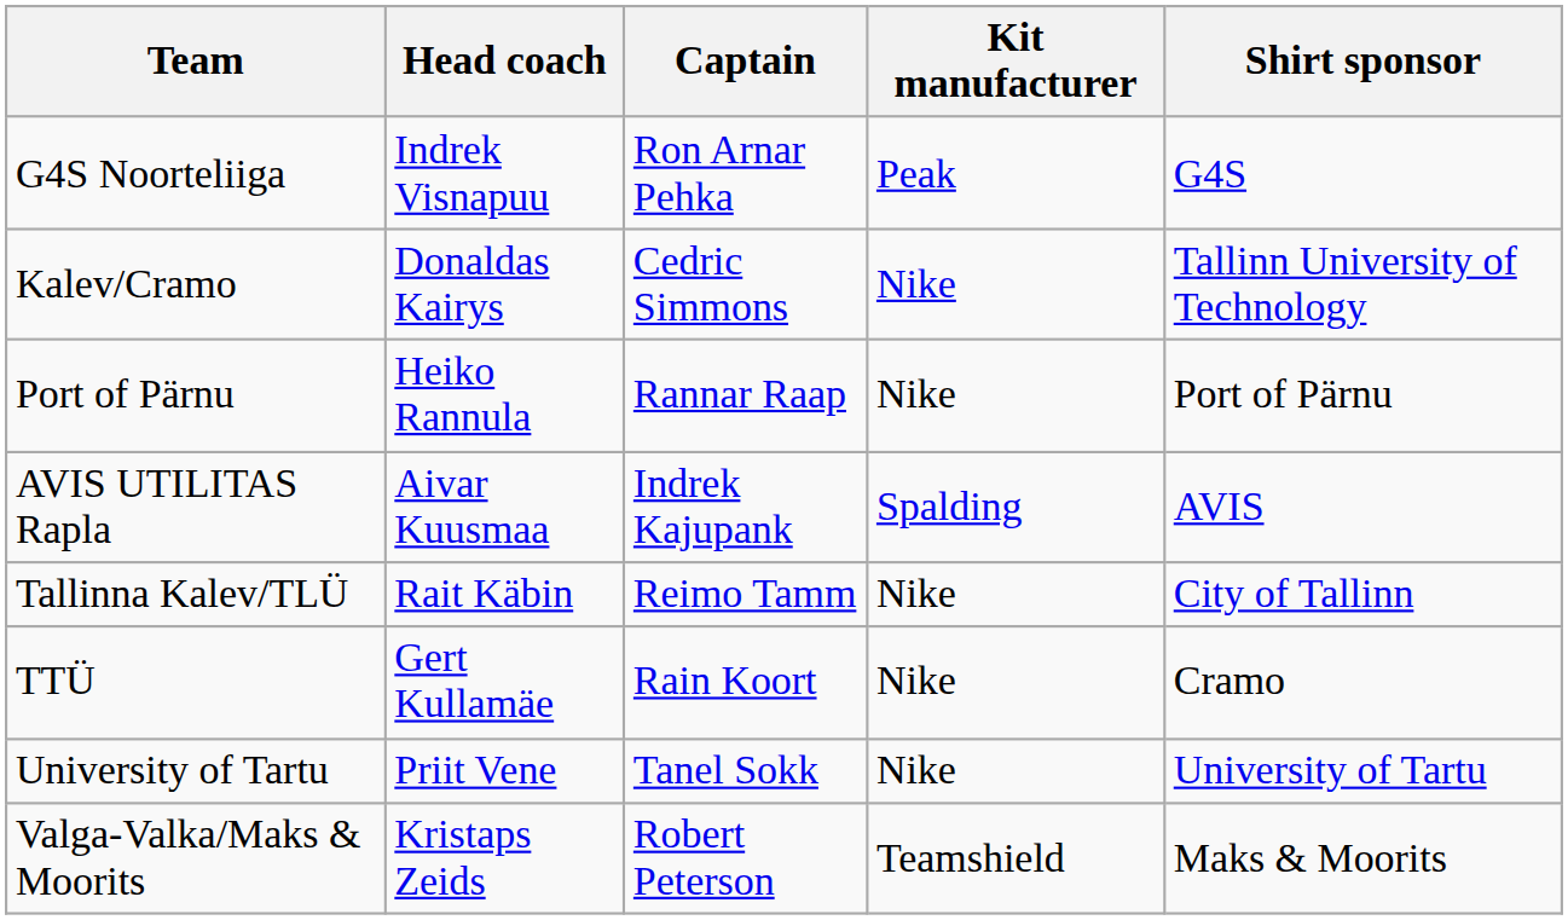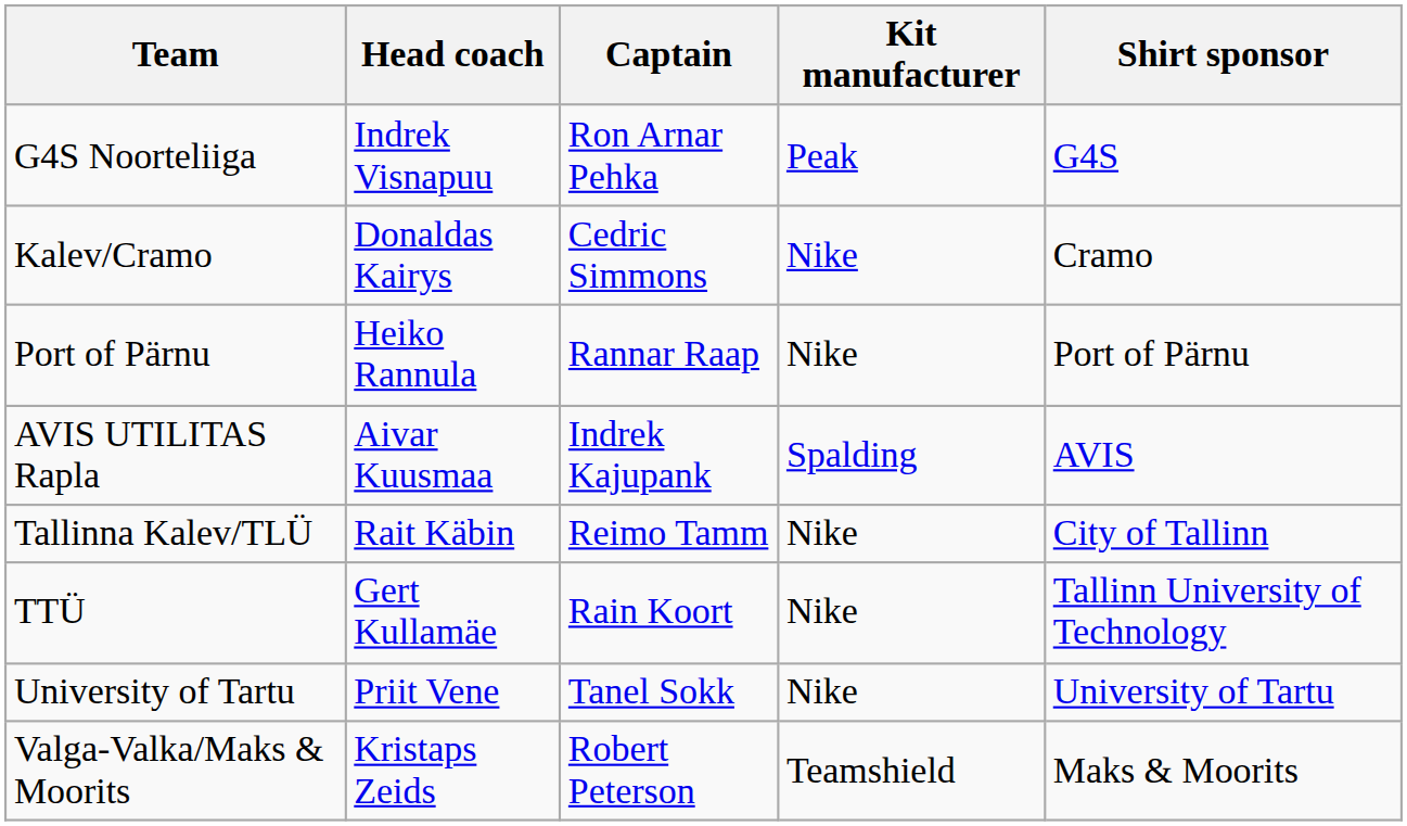 <table class="wikitable sortable" style="text-align: left">
 <tr>
 <th>Team</th>
 <th>Head coach</th>
 <th>Captain</th>
 <th>Kit manufacturer</th>
 <th>Shirt sponsor</th>
 </tr>
 <tr>
 <td>G4S Noorteliiga</td>
 <td> <a href='#'>Indrek Visnapuu</a></td>
 <td> <a href='#'>Ron Arnar Pehka</a></td>
 <td><a href='#'>Peak</a></td>
 <td><a href='#'>G4S</a></td>
 </tr>
 <tr>
 <td>Kalev/Cramo</td>
 <td> <a href='#'>Donaldas Kairys</a></td>
 <td> <a href='#'>Cedric Simmons</a></td>
 <td><a href='#'>Nike</a></td>
-<td><a href='#'>Tallinn University of Technology</a></td>
+<td>Cramo</td>
 </tr>
 <tr>
 <td>Port of Pärnu</td>
 <td> <a href='#'>Heiko Rannula</a></td>
 <td> <a href='#'>Rannar Raap</a></td>
 <td>Nike</td>
 <td>Port of Pärnu</td>
 </tr>
 <tr>
 <td>AVIS UTILITAS Rapla</td>
 <td> <a href='#'>Aivar Kuusmaa</a></td>
 <td> <a href='#'>Indrek Kajupank</a></td>
 <td><a href='#'>Spalding</a></td>
 <td><a href='#'>AVIS</a></td>
 </tr>
 <tr>
 <td>Tallinna Kalev/TLÜ</td>
 <td> <a href='#'>Rait Käbin</a></td>
 <td> <a href='#'>Reimo Tamm</a></td>
 <td>Nike</td>
 <td><a href='#'>City of Tallinn</a></td>
 </tr>
 <tr>
 <td>TTÜ</td>
 <td> <a href='#'>Gert Kullamäe</a></td>
 <td> <a href='#'>Rain Koort</a></td>
 <td>Nike</td>
-<td>Cramo</td>
+<td><a href='#'>Tallinn University of Technology</a></td>
 </tr>
 <tr>
 <td>University of Tartu</td>
 <td> <a href='#'>Priit Vene</a></td>
 <td> <a href='#'>Tanel Sokk</a></td>
 <td>Nike</td>
 <td><a href='#'>University of Tartu</a></td>
 </tr>
 <tr>
 <td>Valga-Valka/Maks & Moorits</td>
 <td> <a href='#'>Kristaps Zeids</a></td>
 <td> <a href='#'>Robert Peterson</a></td>
 <td>Teamshield</td>
 <td>Maks & Moorits</td>
 </tr>
 </table>
